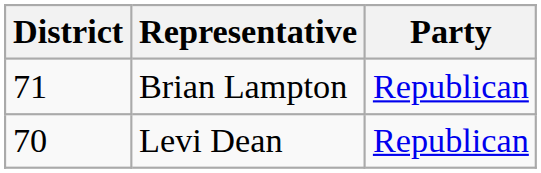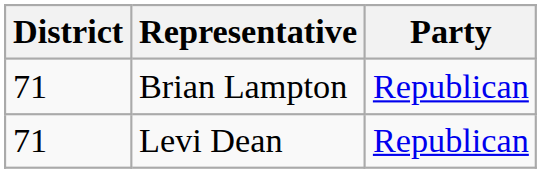 <table class="wikitable">
 <tr>
 <th>District</th>
 <th>Representative</th>
 <th>Party</th>
 </tr>
 <tr>
 <td>71</td>
 <td>Brian Lampton</td>
 <td><a href='#'>Republican</a></td>
 </tr>
 <tr>
-<td>70</td>
+<td>71</td>
 <td>Levi Dean</td>
 <td><a href='#'>Republican</a></td>
 </tr>
 </table>
